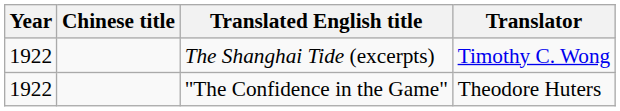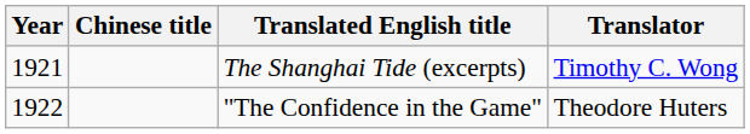 <table class="wikitable">
 <tr>
 <th>Year</th>
 <th>Chinese title</th>
 <th>Translated English title</th>
 <th>Translator</th>
 </tr>
 <tr>
-<td>1922</td>
+<td>1921</td>
 <td></td>
 <td><em>The Shanghai Tide</em> (excerpts)</td>
 <td><a href='#'>Timothy C. Wong</a></td>
 </tr>
 <tr>
 <td>1922</td>
 <td></td>
 <td>"The Confidence in the Game"</td>
 <td>Theodore Huters</td>
 </tr>
 </table>
